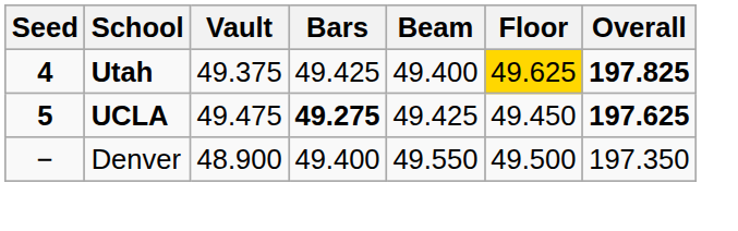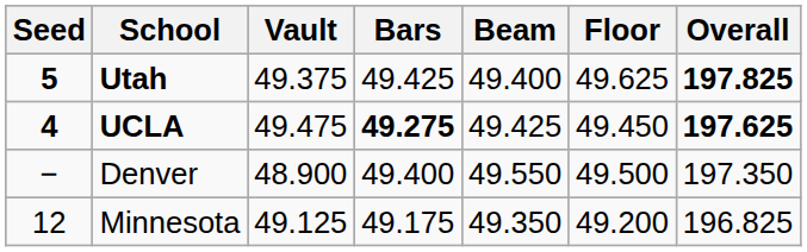 <table class="wikitable" style="white-space:nowrap; font-size:95%; text-align:center">
 <tr>
 <th>Seed</th>
 <th>School</th>
 <th>Vault</th>
 <th>Bars</th>
 <th>Beam</th>
 <th>Floor</th>
 <th>Overall</th>
 </tr>
 <tr>
-<td><strong>4</strong></td>
+<td><strong>5</strong></td>
 <td align=left><strong>Utah</strong></td>
 <td>49.375</td>
 <td>49.425</td>
 <td>49.400</td>
-<td style="background: gold;">49.625</td>
+<td>49.625</td>
 <td><strong>197.825</strong></td>
 </tr>
 <tr>
-<td><strong>5</strong></td>
+<td><strong>4</strong></td>
 <td align=left><strong>UCLA</strong></td>
 <td>49.475</td>
 <td><strong>49.275</strong></td>
 <td>49.425</td>
 <td>49.450</td>
 <td><strong>197.625</strong></td>
 </tr>
 <tr>
 <td>−</td>
 <td align=left>Denver</td>
 <td>48.900</td>
 <td>49.400</td>
 <td>49.550</td>
 <td>49.500</td>
 <td>197.350</td>
 </tr>
+<tr>
+<td>12</td>
+<td align=left>Minnesota</td>
+<td>49.125</td>
+<td>49.175</td>
+<td>49.350</td>
+<td>49.200</td>
+<td>196.825</td>
+</tr>
 </table>
